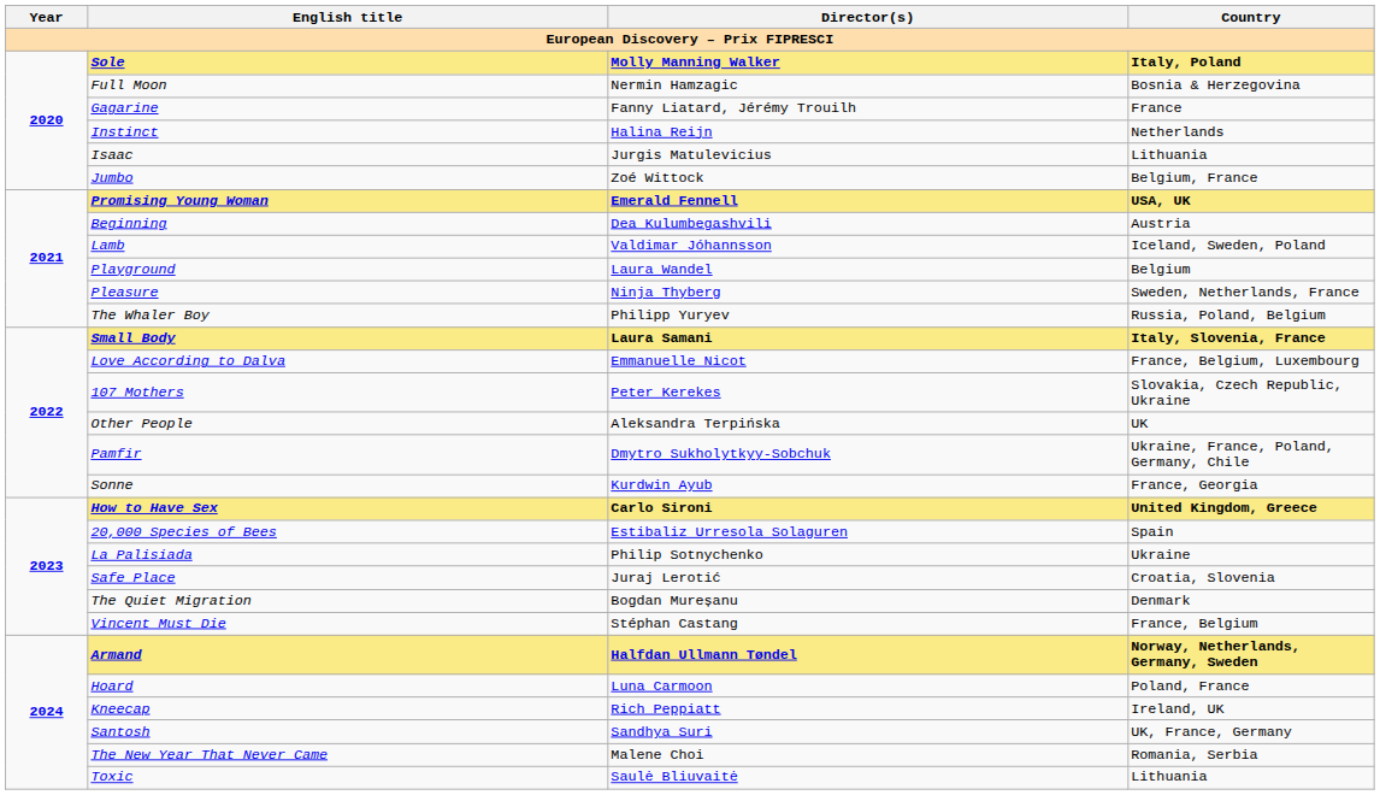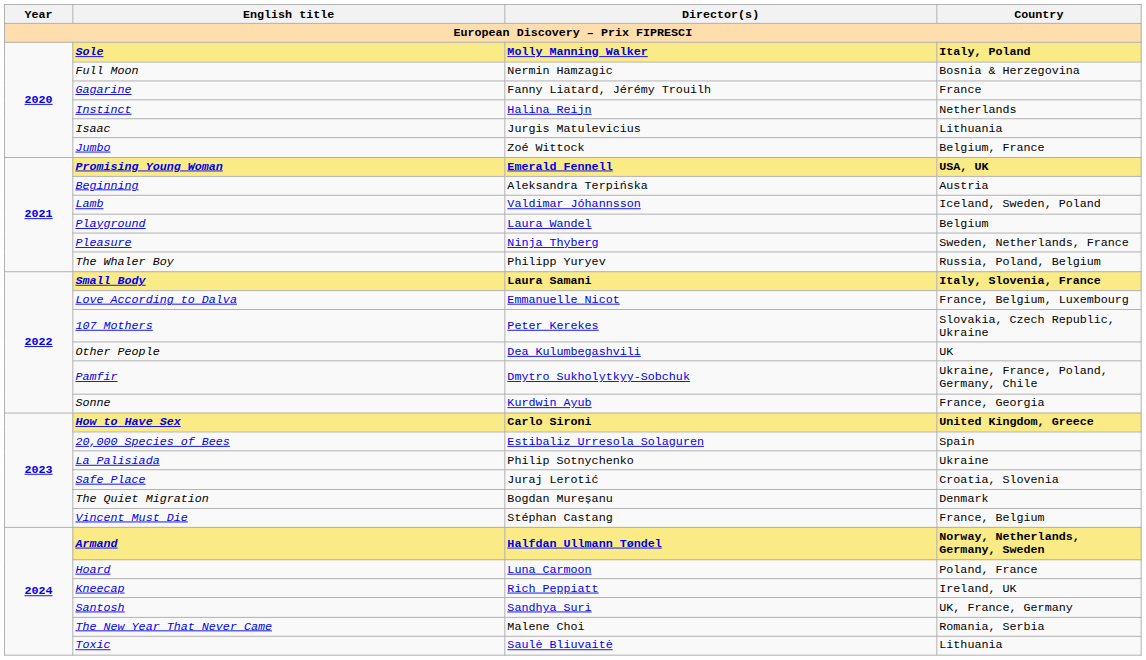 <table class="wikitable" width="100%" cellpadding="5">
 <tr>
 <th width="6%">Year</th>
 <th width="38%">English title</th>
 <th width="38%">Director(s)</th>
 <th width="18%">Country</th>
 </tr>
 <tr>
 <td colspan="4" style="background:#ffdead;" align="center"><strong>European Discovery – Prix FIPRESCI</strong></td>
 </tr>
 <tr>
 <td rowspan="6" align="center"><strong><a href='#'>2020</a></strong><br></td>
 <td style="background:#FAEB86"><strong><em><a href='#'>Sole</a></em></strong></td>
 <td style="background:#FAEB86"><strong><a href='#'>Molly Manning Walker</a></strong></td>
 <td style="background:#FAEB86"><strong>Italy, Poland</strong></td>
 </tr>
 <tr>
 <td><em>Full Moon</em></td>
 <td>Nermin Hamzagic</td>
 <td>Bosnia & Herzegovina</td>
 </tr>
 <tr>
 <td><em><a href='#'>Gagarine</a></em></td>
 <td>Fanny Liatard, Jérémy Trouilh</td>
 <td>France</td>
 </tr>
 <tr>
 <td><em><a href='#'>Instinct</a></em></td>
 <td><a href='#'>Halina Reijn</a></td>
 <td>Netherlands</td>
 </tr>
 <tr>
 <td><em>Isaac</em></td>
 <td>Jurgis Matulevicius</td>
 <td>Lithuania</td>
 </tr>
 <tr>
 <td><em><a href='#'>Jumbo</a></em></td>
 <td>Zoé Wittock</td>
 <td>Belgium, France</td>
 </tr>
 <tr>
 <td rowspan="6" align="center"><strong><a href='#'>2021</a></strong><br></td>
 <td style="background:#FAEB86"><strong><em><a href='#'>Promising Young Woman</a></em></strong></td>
 <td style="background:#FAEB86"><strong><a href='#'>Emerald Fennell</a></strong></td>
 <td style="background:#FAEB86"><strong>USA, UK</strong></td>
 </tr>
 <tr>
 <td><em><a href='#'>Beginning</a></em></td>
-<td><a href='#'>Dea Kulumbegashvili</a></td>
+<td>Aleksandra Terpińska</td>
 <td>Austria</td>
 </tr>
 <tr>
 <td><em><a href='#'>Lamb</a></em></td>
 <td><a href='#'>Valdimar Jóhannsson</a></td>
 <td>Iceland, Sweden, Poland</td>
 </tr>
 <tr>
 <td><em><a href='#'>Playground</a></em></td>
 <td><a href='#'>Laura Wandel</a></td>
 <td>Belgium</td>
 </tr>
 <tr>
 <td><em><a href='#'>Pleasure</a></em></td>
 <td><a href='#'>Ninja Thyberg</a></td>
 <td>Sweden, Netherlands, France</td>
 </tr>
 <tr>
 <td><em>The Whaler Boy</em></td>
 <td>Philipp Yuryev</td>
 <td>Russia, Poland, Belgium</td>
 </tr>
 <tr>
 <td rowspan="6" align="center"><strong><a href='#'>2022</a></strong><br></td>
 <td style="background:#FAEB86"><strong><em><a href='#'>Small Body</a></em></strong></td>
 <td style="background:#FAEB86"><strong>Laura Samani</strong></td>
 <td style="background:#FAEB86"><strong>Italy, Slovenia, France</strong></td>
 </tr>
 <tr>
 <td><em><a href='#'>Love According to Dalva</a></em></td>
 <td><a href='#'>Emmanuelle Nicot</a></td>
 <td>France, Belgium, Luxembourg</td>
 </tr>
 <tr>
 <td><em><a href='#'>107 Mothers</a></em></td>
 <td><a href='#'>Peter Kerekes</a></td>
 <td>Slovakia, Czech Republic, Ukraine</td>
 </tr>
 <tr>
 <td><em>Other People</em></td>
-<td>Aleksandra Terpińska</td>
+<td><a href='#'>Dea Kulumbegashvili</a></td>
 <td>UK</td>
 </tr>
 <tr>
 <td><em><a href='#'>Pamfir</a></em></td>
 <td><a href='#'>Dmytro Sukholytkyy-Sobchuk</a></td>
 <td>Ukraine, France, Poland, Germany, Chile</td>
 </tr>
 <tr>
 <td><em>Sonne</em></td>
 <td><a href='#'>Kurdwin Ayub</a></td>
 <td>France, Georgia</td>
 </tr>
 <tr>
 <td rowspan="6" align="center"><strong><a href='#'>2023</a></strong><br></td>
 <td style="background:#FAEB86"><strong><em><a href='#'>How to Have Sex</a></em></strong></td>
 <td style="background:#FAEB86"><strong>Carlo Sironi</strong></td>
 <td style="background:#FAEB86"><strong>United Kingdom, Greece</strong></td>
 </tr>
 <tr>
 <td><em><a href='#'>20,000 Species of Bees</a></em></td>
 <td><a href='#'>Estibaliz Urresola Solaguren</a></td>
 <td>Spain</td>
 </tr>
 <tr>
 <td><em><a href='#'>La Palisiada</a></em></td>
 <td>Philip Sotnychenko</td>
 <td>Ukraine</td>
 </tr>
 <tr>
 <td><em><a href='#'>Safe Place</a></em></td>
 <td>Juraj Lerotić</td>
 <td>Croatia, Slovenia</td>
 </tr>
 <tr>
 <td><em>The Quiet Migration</em></td>
 <td>Bogdan Mureșanu</td>
 <td>Denmark</td>
 </tr>
 <tr>
 <td><em><a href='#'>Vincent Must Die</a></em></td>
 <td>Stéphan Castang</td>
 <td>France, Belgium</td>
 </tr>
 <tr>
 <td rowspan="6" align="center"><strong><a href='#'>2024</a></strong><br></td>
 <td style="background:#FAEB86"><strong><em><a href='#'>Armand</a></em></strong></td>
 <td style="background:#FAEB86"><strong><a href='#'>Halfdan Ullmann Tøndel</a></strong></td>
 <td style="background:#FAEB86"><strong>Norway, Netherlands, Germany, Sweden</strong></td>
 </tr>
 <tr>
 <td><em><a href='#'>Hoard</a></em></td>
 <td><a href='#'>Luna Carmoon</a></td>
 <td>Poland, France</td>
 </tr>
 <tr>
 <td><em><a href='#'>Kneecap</a></em></td>
 <td><a href='#'>Rich Peppiatt</a></td>
 <td>Ireland, UK</td>
 </tr>
 <tr>
 <td><em><a href='#'>Santosh</a></em></td>
 <td><a href='#'>Sandhya Suri</a></td>
 <td>UK, France, Germany</td>
 </tr>
 <tr>
 <td><em><a href='#'>The New Year That Never Came</a></em></td>
 <td>Malene Choi</td>
 <td>Romania, Serbia</td>
 </tr>
 <tr>
 <td><em><a href='#'>Toxic</a></em></td>
 <td><a href='#'>Saulė Bliuvaitė</a></td>
 <td>Lithuania</td>
 </tr>
 </table>
